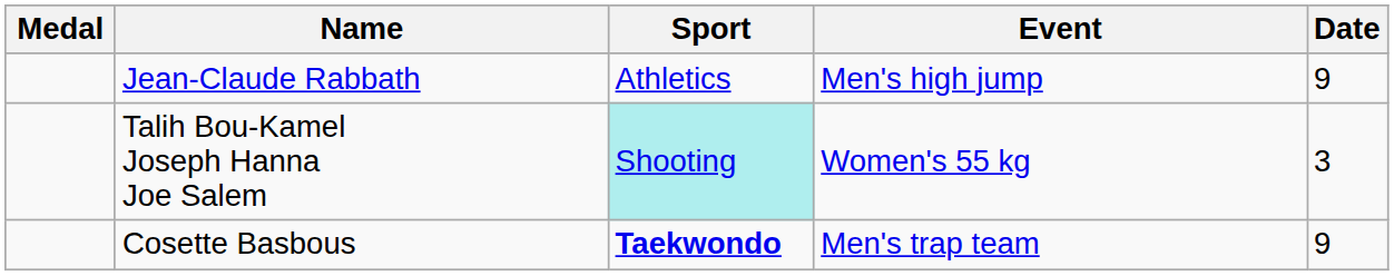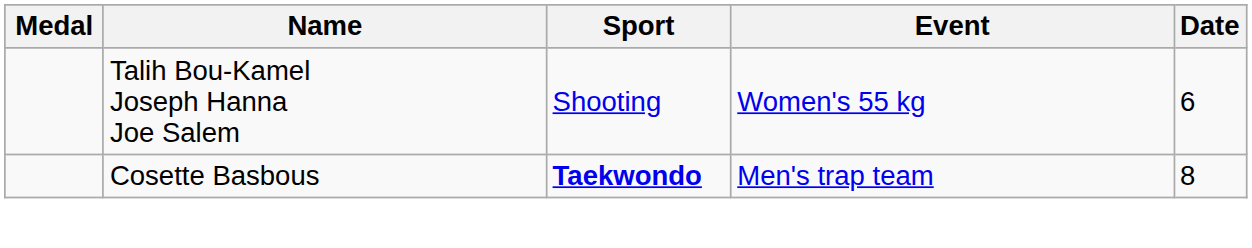 <table class="wikitable sortable" style="font-size:100%">
 <tr>
 <th width="50">Medal</th>
 <th width="250">Name</th>
 <th width="100">Sport</th>
 <th width="250">Event</th>
 <th>Date</th>
 </tr>
 <tr>
 <td></td>
-<td><a href='#'>Jean-Claude Rabbath</a></td>
-<td><a href='#'>Athletics</a></td>
-<td><a href='#'>Men's high jump</a></td>
-<td>9</td>
-</tr>
-<tr>
-<td></td>
 <td>Talih Bou-Kamel<br>Joseph Hanna<br>Joe Salem</td>
-<td style="background: paleturquoise;"><a href='#'>Shooting</a></td>
+<td><a href='#'>Shooting</a></td>
 <td><a href='#'>Women's 55 kg</a></td>
-<td>3</td>
+<td>6</td>
 </tr>
 <tr>
 <td></td>
 <td>Cosette Basbous</td>
 <td><strong><a href='#'>Taekwondo</a></strong></td>
 <td><a href='#'>Men's trap team</a></td>
-<td>9</td>
+<td>8</td>
 </tr>
 </table>
